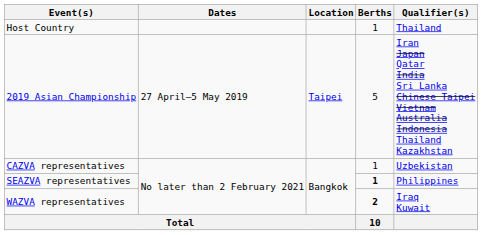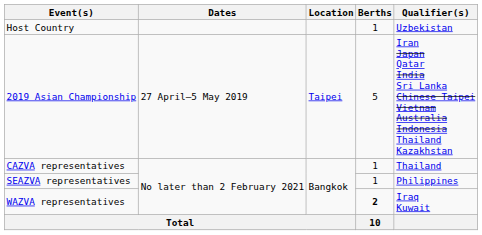 <table class="wikitable">
 <tr>
 <th>Event(s)</th>
 <th>Dates</th>
 <th>Location</th>
 <th>Berths</th>
 <th>Qualifier(s)</th>
 </tr>
 <tr>
 <td>Host Country</td>
 <td></td>
 <td></td>
 <td style="text-align:center;">1</td>
-<td> <a href='#'>Thailand</a></td>
+<td> <a href='#'>Uzbekistan</a></td>
 </tr>
 <tr>
 <td><a href='#'>2019 Asian Championship</a></td>
 <td>27 April–5 May 2019</td>
 <td> <a href='#'>Taipei</a></td>
 <td style="text-align:center;">5</td>
 <td> <a href='#'>Iran</a><br><s> <a href='#'>Japan</a></s><br> <a href='#'>Qatar</a><br><s> <a href='#'>India</a></s><br> <a href='#'>Sri Lanka</a><br><s> <a href='#'>Chinese Taipei</a></s><br><s> <a href='#'>Vietnam</a></s><br><s> <a href='#'>Australia</a></s><br><s> <a href='#'>Indonesia</a></s><br> <a href='#'>Thailand</a><br> <a href='#'>Kazakhstan</a></td>
 </tr>
 <tr>
 <td><a href='#'>CAZVA</a> representatives</td>
 <td rowspan=3>No later than 2 February 2021</td>
 <td rowspan=3> Bangkok</td>
 <td style="text-align:center;">1</td>
-<td> <a href='#'>Uzbekistan</a></td>
+<td> <a href='#'>Thailand</a></td>
 </tr>
 <tr>
 <td><a href='#'>SEAZVA</a> representatives</td>
-<td style="text-align:center;"><strong>1</strong></td>
+<td style="text-align:center;">1</td>
 <td> <a href='#'>Philippines</a></td>
 </tr>
 <tr>
 <td><a href='#'>WAZVA</a> representatives</td>
 <td style="text-align:center;"><strong>2</strong></td>
 <td> <a href='#'>Iraq</a><br> <a href='#'>Kuwait</a></td>
 </tr>
 <tr>
 <th colspan="3">Total</th>
 <th>10</th>
 <th></th>
 </tr>
 </table>
